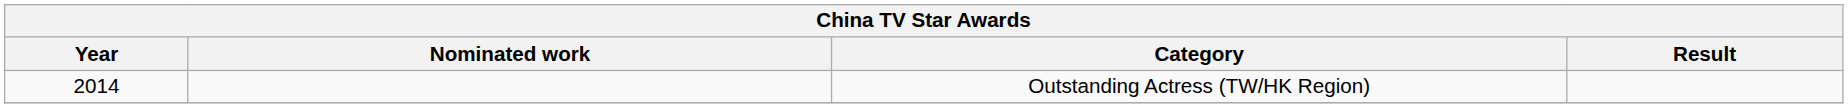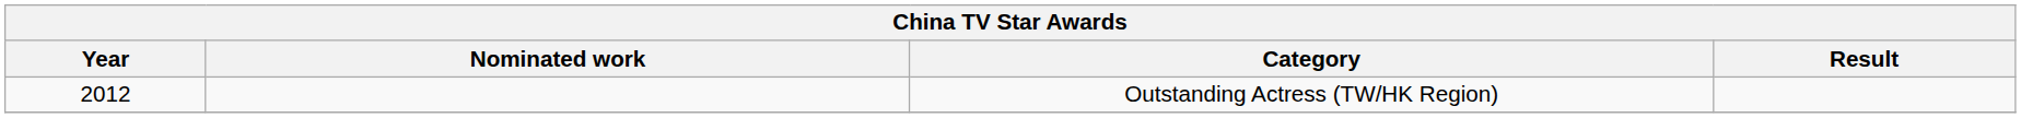 <table width="90%" class="wikitable">
 <tr>
 <th colspan="4" align="center">China TV Star Awards</th>
 </tr>
 <tr>
 <th width="10%">Year</th>
 <th width="35%">Nominated work</th>
 <th width="40%">Category</th>
 <th width="15%">Result</th>
 </tr>
 <tr>
-<td align="center" rowspan="1">2014</td>
+<td align="center" rowspan="1">2012</td>
 <td align="center"></td>
 <td align="center">Outstanding Actress (TW/HK Region)</td>
 <td></td>
 </tr>
 <tr>
 </tr>
 </table>
